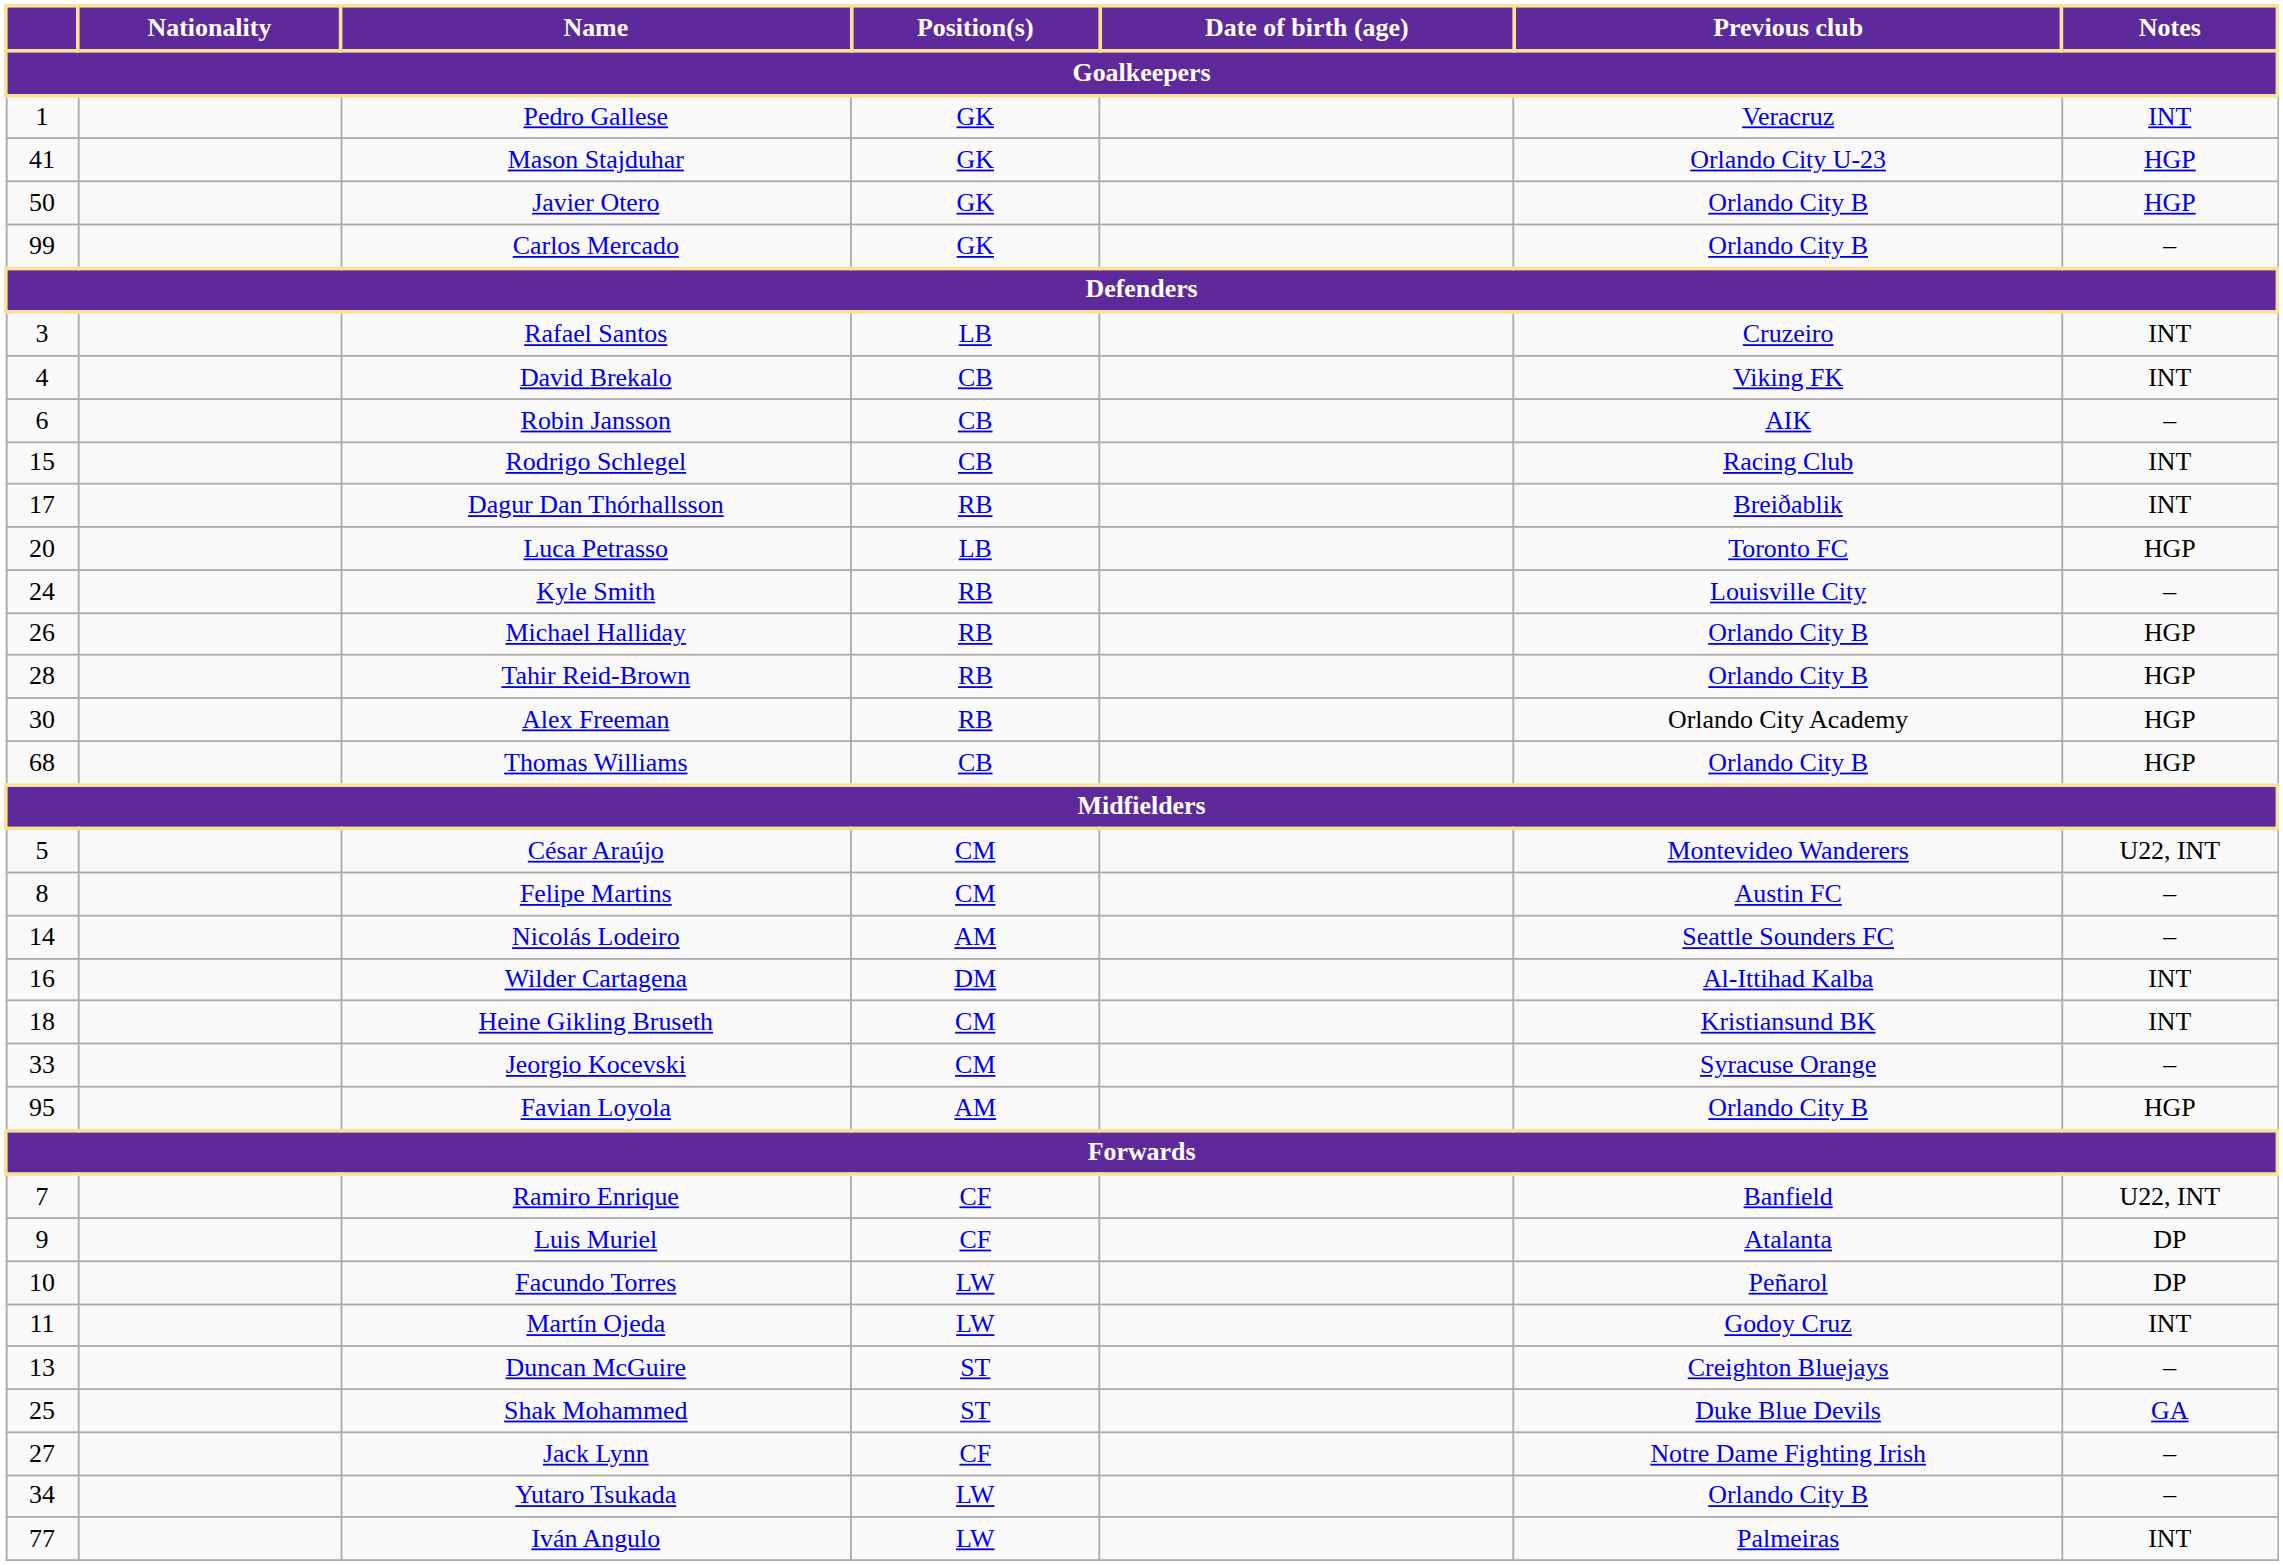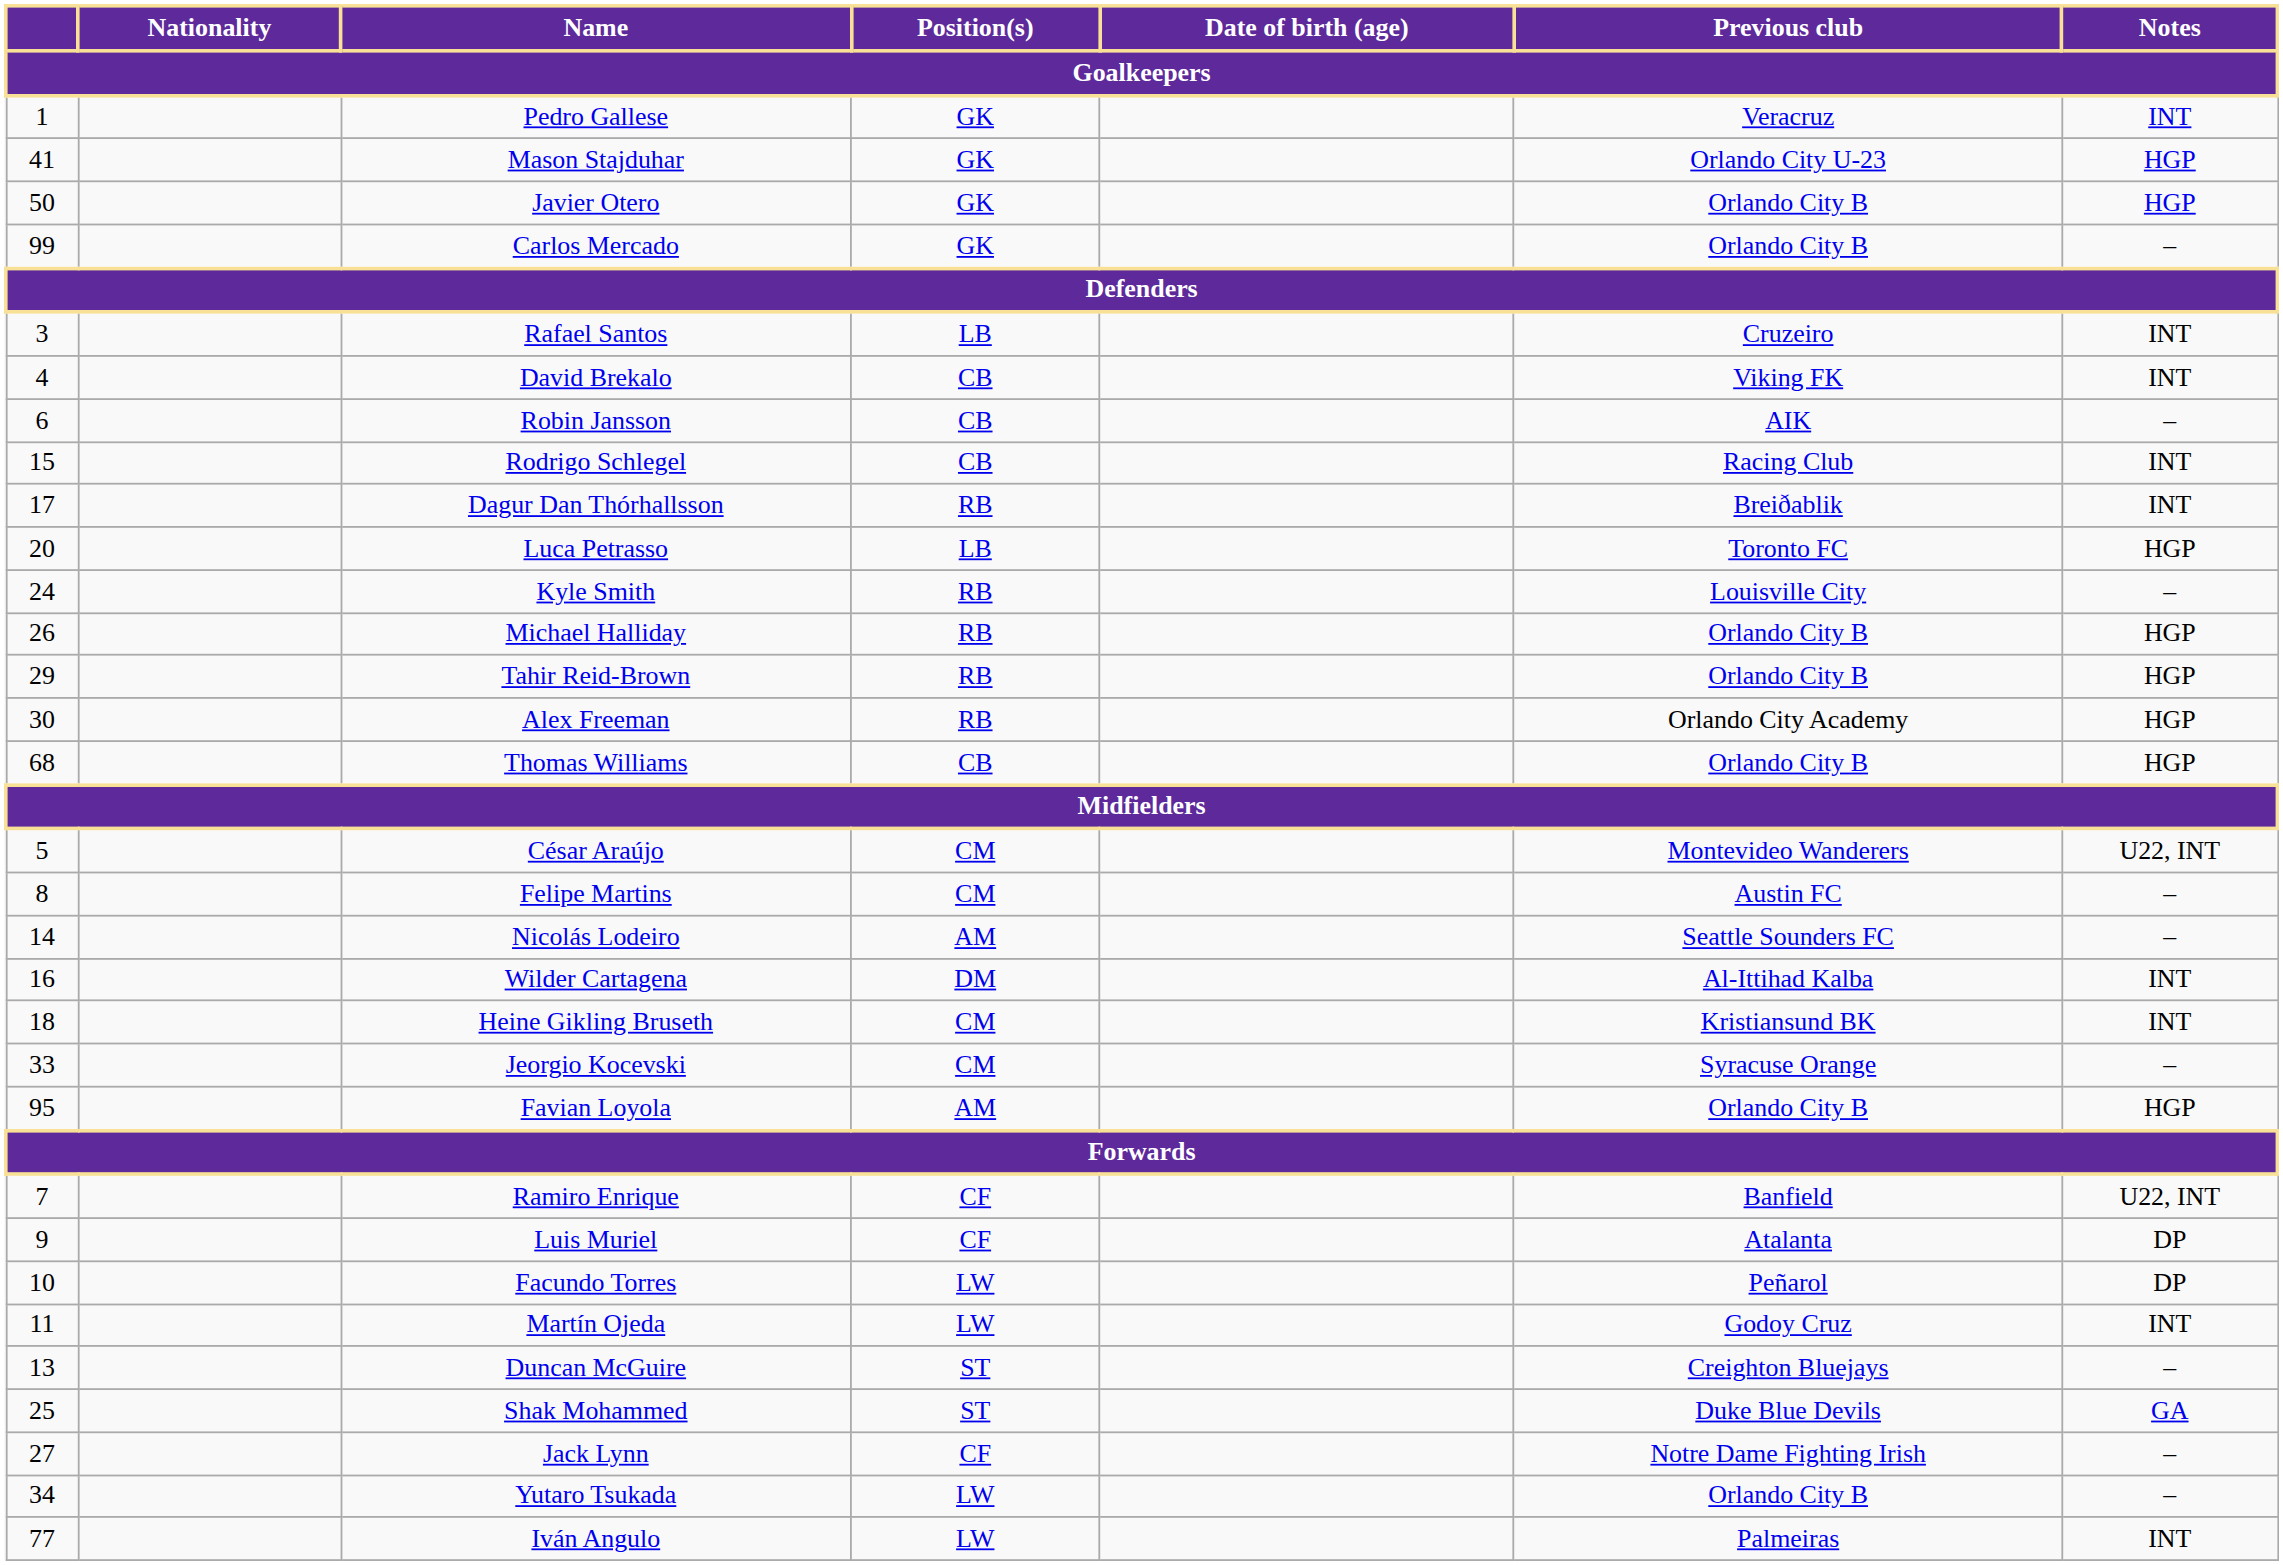 <table class="wikitable" style="text-align:center; font-size:90%; width:100%;">
 <tr>
 <th style="background:#5E299A; color:white; border:2px solid #F8E196; text-align:center;"></th>
 <th style="background:#5E299A; color:white; border:2px solid #F8E196; text-align:center;">Nationality</th>
 <th style="background:#5E299A; color:white; border:2px solid #F8E196; text-align:center;">Name</th>
 <th style="background:#5E299A; color:white; border:2px solid #F8E196; text-align:center;">Position(s)</th>
 <th style="background:#5E299A; color:white; border:2px solid #F8E196; text-align:center;">Date of birth (age)</th>
 <th style="background:#5E299A; color:white; border:2px solid #F8E196; text-align:center;">Previous club</th>
 <th style="background:#5E299A; color:white; border:2px solid #F8E196; text-align:center;">Notes</th>
 </tr>
 <tr>
 <th colspan="7" style="text-align:center; background:#5E299A; color:white; border:2px solid #F8E196;">Goalkeepers</th>
 </tr>
 <tr>
 <td>1</td>
 <td></td>
 <td><a href='#'>Pedro Gallese</a></td>
 <td><a href='#'>GK</a></td>
 <td></td>
 <td> <a href='#'>Veracruz</a></td>
 <td><a href='#'>INT</a></td>
 </tr>
 <tr>
 <td>41</td>
 <td></td>
 <td><a href='#'>Mason Stajduhar</a></td>
 <td><a href='#'>GK</a></td>
 <td></td>
 <td> <a href='#'>Orlando City U-23</a></td>
 <td><a href='#'>HGP</a></td>
 </tr>
 <tr>
 <td>50</td>
 <td></td>
 <td><a href='#'>Javier Otero</a></td>
 <td><a href='#'>GK</a></td>
 <td></td>
 <td> <a href='#'>Orlando City B</a></td>
 <td><a href='#'>HGP</a></td>
 </tr>
 <tr>
 <td>99</td>
 <td></td>
 <td><a href='#'>Carlos Mercado</a></td>
 <td><a href='#'>GK</a></td>
 <td></td>
 <td> <a href='#'>Orlando City B</a></td>
 <td>–</td>
 </tr>
 <tr>
 <th colspan="7" style="text-align:center; background:#5E299A; color:white; border:2px solid #F8E196;">Defenders</th>
 </tr>
 <tr>
 <td>3</td>
 <td></td>
 <td><a href='#'>Rafael Santos</a></td>
 <td><a href='#'>LB</a></td>
 <td></td>
 <td> <a href='#'>Cruzeiro</a></td>
 <td>INT</td>
 </tr>
 <tr>
 <td>4</td>
 <td></td>
 <td><a href='#'>David Brekalo</a></td>
 <td><a href='#'>CB</a></td>
 <td></td>
 <td> <a href='#'>Viking FK</a></td>
 <td>INT</td>
 </tr>
 <tr>
 <td>6</td>
 <td></td>
 <td><a href='#'>Robin Jansson</a></td>
 <td><a href='#'>CB</a></td>
 <td></td>
 <td> <a href='#'>AIK</a></td>
 <td>–</td>
 </tr>
 <tr>
 <td>15</td>
 <td></td>
 <td><a href='#'>Rodrigo Schlegel</a></td>
 <td><a href='#'>CB</a></td>
 <td></td>
 <td> <a href='#'>Racing Club</a></td>
 <td>INT</td>
 </tr>
 <tr>
 <td>17</td>
 <td></td>
 <td><a href='#'>Dagur Dan Thórhallsson</a></td>
 <td><a href='#'>RB</a></td>
 <td></td>
 <td> <a href='#'>Breiðablik</a></td>
 <td>INT</td>
 </tr>
 <tr>
 <td>20</td>
 <td></td>
 <td><a href='#'>Luca Petrasso</a></td>
 <td><a href='#'>LB</a></td>
 <td></td>
 <td> <a href='#'>Toronto FC</a></td>
 <td>HGP</td>
 </tr>
 <tr>
 <td>24</td>
 <td></td>
 <td><a href='#'>Kyle Smith</a></td>
 <td><a href='#'>RB</a></td>
 <td></td>
 <td> <a href='#'>Louisville City</a></td>
 <td>–</td>
 </tr>
 <tr>
 <td>26</td>
 <td></td>
 <td><a href='#'>Michael Halliday</a></td>
 <td><a href='#'>RB</a></td>
 <td></td>
 <td> <a href='#'>Orlando City B</a></td>
 <td>HGP<br></td>
 </tr>
 <tr>
-<td>28</td>
+<td>29</td>
 <td></td>
 <td><a href='#'>Tahir Reid-Brown</a></td>
 <td><a href='#'>RB</a></td>
 <td></td>
 <td> <a href='#'>Orlando City B</a></td>
 <td>HGP</td>
 </tr>
 <tr>
 <td>30</td>
 <td></td>
 <td><a href='#'>Alex Freeman</a></td>
 <td><a href='#'>RB</a></td>
 <td></td>
 <td> Orlando City Academy</td>
 <td>HGP</td>
 </tr>
 <tr>
 <td>68</td>
 <td></td>
 <td><a href='#'>Thomas Williams</a></td>
 <td><a href='#'>CB</a></td>
 <td></td>
 <td> <a href='#'>Orlando City B</a></td>
 <td>HGP</td>
 </tr>
 <tr>
 <th colspan="7" style="text-align:center; background:#5E299A; color:white; border:2px solid #F8E196;">Midfielders</th>
 </tr>
 <tr>
 <td>5</td>
 <td></td>
 <td><a href='#'>César Araújo</a></td>
 <td><a href='#'>CM</a></td>
 <td></td>
 <td> <a href='#'>Montevideo Wanderers</a></td>
 <td>U22, INT</td>
 </tr>
 <tr>
 <td>8</td>
 <td></td>
 <td><a href='#'>Felipe Martins</a></td>
 <td><a href='#'>CM</a></td>
 <td></td>
 <td> <a href='#'>Austin FC</a></td>
 <td>–</td>
 </tr>
 <tr>
 <td>14</td>
 <td></td>
 <td><a href='#'>Nicolás Lodeiro</a></td>
 <td><a href='#'>AM</a></td>
 <td></td>
 <td> <a href='#'>Seattle Sounders FC</a></td>
 <td>–</td>
 </tr>
 <tr>
 <td>16</td>
 <td></td>
 <td><a href='#'>Wilder Cartagena</a></td>
 <td><a href='#'>DM</a></td>
 <td></td>
 <td> <a href='#'>Al-Ittihad Kalba</a></td>
 <td>INT</td>
 </tr>
 <tr>
 <td>18</td>
 <td></td>
 <td><a href='#'>Heine Gikling Bruseth</a></td>
 <td><a href='#'>CM</a></td>
 <td></td>
 <td> <a href='#'>Kristiansund BK</a></td>
 <td>INT</td>
 </tr>
 <tr>
 <td>33</td>
 <td></td>
 <td><a href='#'>Jeorgio Kocevski</a></td>
 <td><a href='#'>CM</a></td>
 <td></td>
 <td> <a href='#'>Syracuse Orange</a></td>
 <td>–</td>
 </tr>
 <tr>
 <td>95</td>
 <td></td>
 <td><a href='#'>Favian Loyola</a></td>
 <td><a href='#'>AM</a></td>
 <td></td>
 <td> <a href='#'>Orlando City B</a></td>
 <td>HGP</td>
 </tr>
 <tr>
 <th colspan="7" style="text-align:center; background:#5E299A; color:white; border:2px solid #F8E196;">Forwards</th>
 </tr>
 <tr>
 <td>7</td>
 <td></td>
 <td><a href='#'>Ramiro Enrique</a></td>
 <td><a href='#'>CF</a></td>
 <td></td>
 <td> <a href='#'>Banfield</a></td>
 <td>U22, INT</td>
 </tr>
 <tr>
 <td>9</td>
 <td></td>
 <td><a href='#'>Luis Muriel</a></td>
 <td><a href='#'>CF</a></td>
 <td></td>
 <td> <a href='#'>Atalanta</a></td>
 <td>DP</td>
 </tr>
 <tr>
 <td>10</td>
 <td></td>
 <td><a href='#'>Facundo Torres</a></td>
 <td><a href='#'>LW</a></td>
 <td></td>
 <td> <a href='#'>Peñarol</a></td>
 <td>DP</td>
 </tr>
 <tr>
 <td>11</td>
 <td></td>
 <td><a href='#'>Martín Ojeda</a></td>
 <td><a href='#'>LW</a></td>
 <td></td>
 <td> <a href='#'>Godoy Cruz</a></td>
 <td>INT</td>
 </tr>
 <tr>
 <td>13</td>
 <td></td>
 <td><a href='#'>Duncan McGuire</a></td>
 <td><a href='#'>ST</a></td>
 <td></td>
 <td> <a href='#'>Creighton Bluejays</a></td>
 <td>–</td>
 </tr>
 <tr>
 <td>25</td>
 <td></td>
 <td><a href='#'>Shak Mohammed</a></td>
 <td><a href='#'>ST</a></td>
 <td></td>
 <td> <a href='#'>Duke Blue Devils</a></td>
 <td><a href='#'>GA</a><br></td>
 </tr>
 <tr>
 <td>27</td>
 <td></td>
 <td><a href='#'>Jack Lynn</a></td>
 <td><a href='#'>CF</a></td>
 <td></td>
 <td> <a href='#'>Notre Dame Fighting Irish</a></td>
 <td>–</td>
 </tr>
 <tr>
 <td>34</td>
 <td></td>
 <td><a href='#'>Yutaro Tsukada</a></td>
 <td><a href='#'>LW</a></td>
 <td></td>
 <td> <a href='#'>Orlando City B</a></td>
 <td>–</td>
 </tr>
 <tr>
 <td>77</td>
 <td></td>
 <td><a href='#'>Iván Angulo</a></td>
 <td><a href='#'>LW</a></td>
 <td></td>
 <td> <a href='#'>Palmeiras</a></td>
 <td>INT</td>
 </tr>
 </table>
